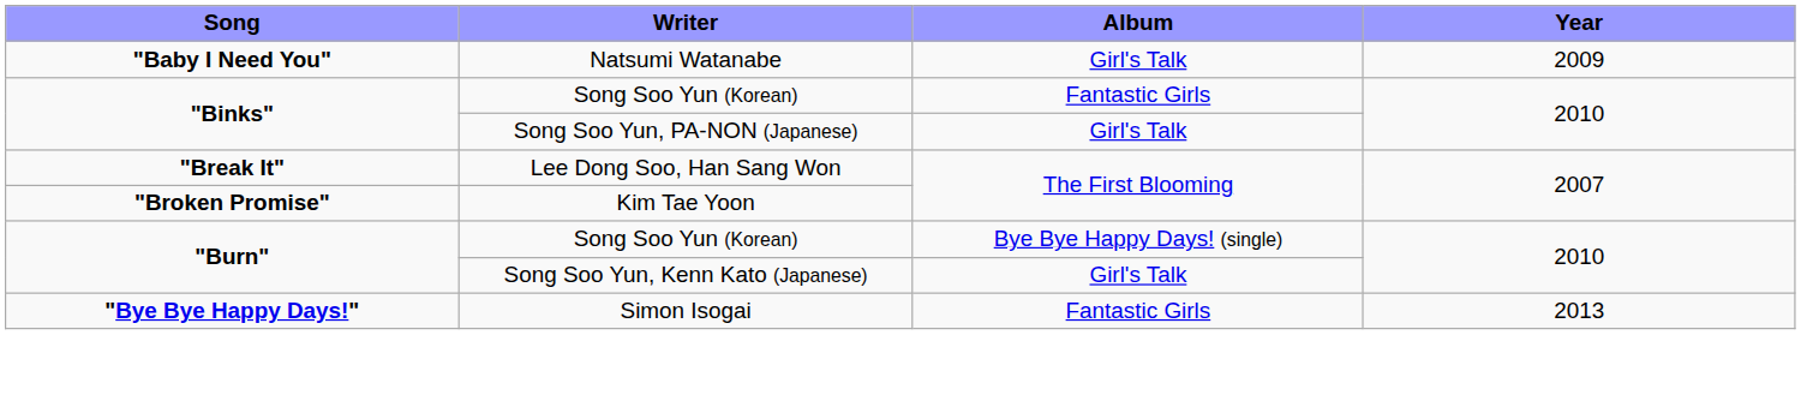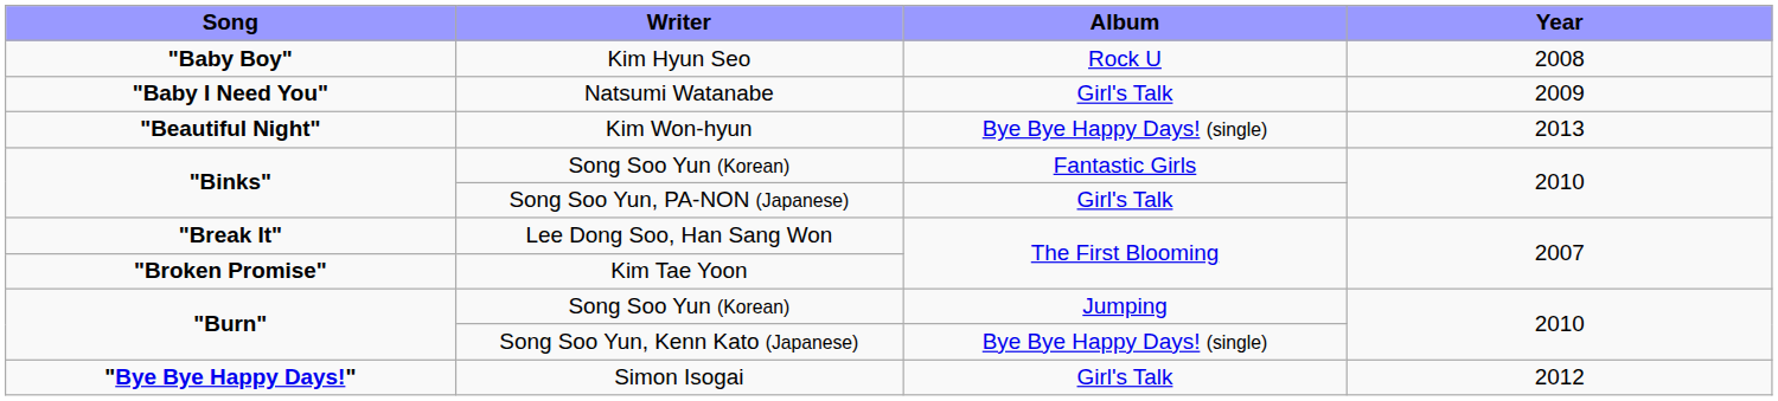 <table class="wikitable" style="margin:0.5em auto; clear:both; text-align:center; width:100%">
 <tr>
 <th width="500" style="background: #99F;">Song</th>
 <th width="500" style="background: #99F;">Writer</th>
 <th width="500" style="background: #99F;">Album</th>
 <th width="500" style="background: #99F;">Year</th>
 </tr>
 <tr>
+<td><strong>"Baby Boy"</strong></td>
+<td>Kim Hyun Seo</td>
+<td><a href='#'>Rock U</a></td>
+<td>2008</td>
+</tr>
+<tr>
 <td><strong>"Baby I Need You"</strong></td>
 <td>Natsumi Watanabe</td>
 <td><a href='#'>Girl's Talk</a></td>
 <td>2009</td>
+</tr>
+<tr>
+<td><strong>"Beautiful Night"</strong></td>
+<td>Kim Won-hyun</td>
+<td><a href='#'>Bye Bye Happy Days!</a> <small>(single)</small></td>
+<td>2013</td>
 </tr>
 <tr>
 <td rowspan="2"><strong>"Binks"</strong></td>
 <td>Song Soo Yun <small>(Korean)</small></td>
 <td><a href='#'>Fantastic Girls</a></td>
 <td rowspan="2">2010</td>
 </tr>
 <tr>
 <td>Song Soo Yun, PA-NON <small>(Japanese)</small></td>
 <td><a href='#'>Girl's Talk</a></td>
 </tr>
 <tr>
 <td><strong>"Break It"</strong></td>
 <td>Lee Dong Soo, Han Sang Won</td>
 <td rowspan="2"><a href='#'>The First Blooming</a></td>
 <td rowspan="2">2007</td>
 </tr>
 <tr>
 <td><strong>"Broken Promise"</strong></td>
 <td>Kim Tae Yoon</td>
 </tr>
 <tr>
 <td rowspan="2"><strong>"Burn"</strong></td>
 <td>Song Soo Yun <small>(Korean)</small></td>
-<td><a href='#'>Bye Bye Happy Days!</a> <small>(single)</small></td>
+<td><a href='#'>Jumping</a></td>
 <td rowspan="2">2010</td>
 </tr>
 <tr>
 <td>Song Soo Yun, Kenn Kato <small>(Japanese)</small></td>
-<td><a href='#'>Girl's Talk</a></td>
+<td><a href='#'>Bye Bye Happy Days!</a> <small>(single)</small></td>
 </tr>
 <tr>
 <td><strong>"<a href='#'>Bye Bye Happy Days!</a>"</strong></td>
 <td>Simon Isogai</td>
-<td><a href='#'>Fantastic Girls</a></td>
-<td>2013</td>
+<td><a href='#'>Girl's Talk</a></td>
+<td>2012</td>
 </tr>
 </table>
